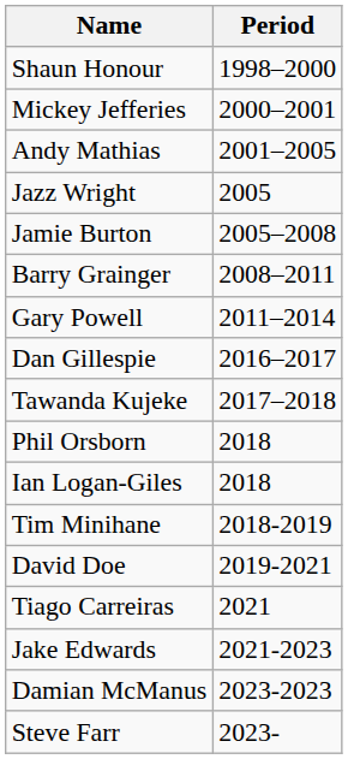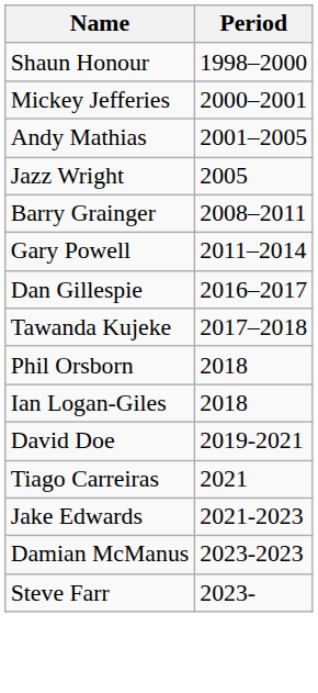 <table class="wikitable">
 <tr>
 <th>Name</th>
 <th>Period</th>
 </tr>
 <tr>
 <td> Shaun Honour</td>
 <td>1998–2000</td>
 </tr>
 <tr>
 <td> Mickey Jefferies</td>
 <td>2000–2001</td>
 </tr>
 <tr>
 <td> Andy Mathias</td>
 <td>2001–2005</td>
 </tr>
 <tr>
 <td> Jazz Wright</td>
 <td>2005</td>
-</tr>
-<tr>
-<td> Jamie Burton</td>
-<td>2005–2008</td>
 </tr>
 <tr>
 <td> Barry Grainger</td>
 <td>2008–2011</td>
 </tr>
 <tr>
 <td> Gary Powell</td>
 <td>2011–2014</td>
 </tr>
 <tr>
 <td> Dan Gillespie</td>
 <td>2016–2017</td>
 </tr>
 <tr>
 <td> Tawanda Kujeke</td>
 <td>2017–2018</td>
 </tr>
 <tr>
 <td> Phil Orsborn</td>
 <td>2018</td>
 </tr>
 <tr>
 <td> Ian Logan-Giles</td>
 <td>2018</td>
 </tr>
 <tr>
-<td> Tim Minihane</td>
-<td>2018-2019</td>
-</tr>
-<tr>
 <td> David Doe</td>
 <td>2019-2021</td>
 </tr>
 <tr>
 <td> Tiago Carreiras</td>
 <td>2021</td>
 </tr>
 <tr>
 <td> Jake Edwards</td>
 <td>2021-2023</td>
 </tr>
 <tr>
 <td> Damian McManus</td>
 <td>2023-2023</td>
 </tr>
 <tr>
 <td> Steve Farr</td>
 <td>2023-</td>
 </tr>
 </table>
